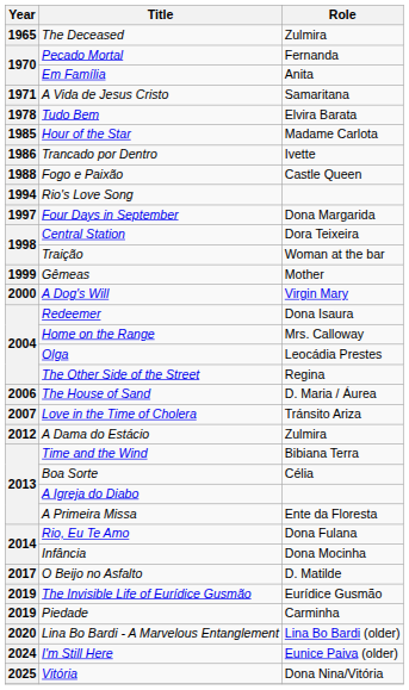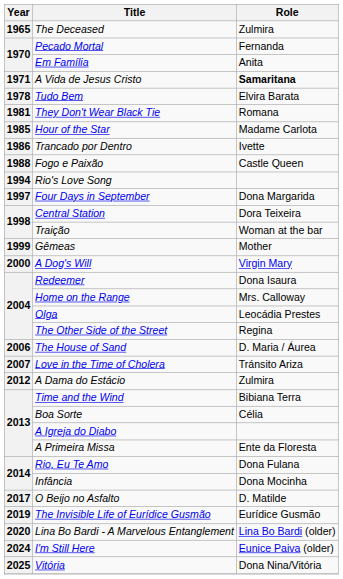 <table class="wikitable sortable">
 <tr>
 <th>Year</th>
 <th>Title</th>
 <th>Role</th>
 </tr>
 <tr>
 <th>1965</th>
 <td><em>The Deceased</em></td>
 <td>Zulmira</td>
 </tr>
 <tr>
 <th rowspan="2">1970</th>
 <td><em><a href='#'>Pecado Mortal</a></em></td>
 <td>Fernanda</td>
 </tr>
 <tr>
 <td><em><a href='#'>Em Família</a></em></td>
 <td>Anita</td>
 </tr>
 <tr>
 <th>1971</th>
 <td><em>A Vida de Jesus Cristo</em></td>
-<td>Samaritana</td>
+<td><strong>Samaritana</strong></td>
 </tr>
 <tr>
 <th>1978</th>
 <td><em><a href='#'>Tudo Bem</a></em></td>
 <td>Elvira Barata</td>
+</tr>
+<tr>
+<th>1981</th>
+<td><em><a href='#'>They Don't Wear Black Tie</a></em></td>
+<td>Romana</td>
 </tr>
 <tr>
 <th>1985</th>
 <td><em><a href='#'>Hour of the Star</a></em></td>
 <td>Madame Carlota</td>
 </tr>
 <tr>
 <th>1986</th>
 <td><em>Trancado por Dentro</em></td>
 <td>Ivette</td>
 </tr>
 <tr>
 <th>1988</th>
 <td><em>Fogo e Paixão</em></td>
 <td>Castle Queen</td>
 </tr>
 <tr>
 <th>1994</th>
 <td><em>Rio's Love Song</em></td>
 <td></td>
 </tr>
 <tr>
 <th>1997</th>
 <td><em><a href='#'>Four Days in September</a></em></td>
 <td>Dona Margarida</td>
 </tr>
 <tr>
 <th rowspan="2">1998</th>
 <td><em><a href='#'>Central Station</a></em></td>
 <td>Dora Teixeira</td>
 </tr>
 <tr>
 <td><em>Traição</em></td>
 <td>Woman at the bar</td>
 </tr>
 <tr>
 <th>1999</th>
 <td><em>Gêmeas</em></td>
 <td>Mother</td>
 </tr>
 <tr>
 <th>2000</th>
 <td><em><a href='#'>A Dog's Will</a></em></td>
 <td><a href='#'>Virgin Mary</a></td>
 </tr>
 <tr>
 <th rowspan="4">2004</th>
 <td><em><a href='#'>Redeemer</a></em></td>
 <td>Dona Isaura</td>
 </tr>
 <tr>
 <td><em><a href='#'>Home on the Range</a></em></td>
 <td>Mrs. Calloway</td>
 </tr>
 <tr>
 <td><em><a href='#'>Olga</a></em></td>
 <td>Leocádia Prestes</td>
 </tr>
 <tr>
 <td><em><a href='#'>The Other Side of the Street</a></em></td>
 <td>Regina</td>
 </tr>
 <tr>
 <th>2006</th>
 <td><em><a href='#'>The House of Sand</a></em></td>
 <td>D. Maria / Áurea</td>
 </tr>
 <tr>
 <th>2007</th>
 <td><em><a href='#'>Love in the Time of Cholera</a></em></td>
 <td>Tránsito Ariza</td>
 </tr>
 <tr>
 <th>2012</th>
 <td><em>A Dama do Estácio</em></td>
 <td>Zulmira</td>
 </tr>
 <tr>
 <th rowspan="4">2013</th>
 <td><em><a href='#'>Time and the Wind</a></em></td>
 <td>Bibiana Terra</td>
 </tr>
 <tr>
 <td><em>Boa Sorte</em></td>
 <td>Célia</td>
 </tr>
 <tr>
 <td><em><a href='#'>A Igreja do Diabo</a></em></td>
 <td></td>
 </tr>
 <tr>
 <td><em>A Primeira Missa</em></td>
 <td>Ente da Floresta</td>
 </tr>
 <tr>
 <th rowspan="2">2014</th>
 <td><em><a href='#'>Rio, Eu Te Amo</a></em></td>
 <td>Dona Fulana</td>
 </tr>
 <tr>
 <td><em>Infância</em></td>
 <td>Dona Mocinha</td>
 </tr>
 <tr>
 <th>2017</th>
 <td><em>O Beijo no Asfalto</em></td>
 <td>D. Matilde</td>
 </tr>
 <tr>
 <th>2019</th>
 <td><em><a href='#'>The Invisible Life of Eurídice Gusmão</a></em></td>
 <td>Eurídice Gusmão</td>
 </tr>
 <tr>
-<th>2019</th>
-<td><em>Piedade</em></td>
-<td>Carminha</td>
-</tr>
-<tr>
 <th>2020</th>
 <td><em>Lina Bo Bardi - A Marvelous Entanglement</em></td>
 <td><a href='#'>Lina Bo Bardi</a> (older)</td>
 </tr>
 <tr>
 <th>2024</th>
 <td><em><a href='#'>I'm Still Here</a></em></td>
 <td><a href='#'>Eunice Paiva</a> (older)</td>
 </tr>
 <tr>
 <th>2025</th>
 <td><em><a href='#'>Vitória</a></em></td>
 <td>Dona Nina/Vitória</td>
 </tr>
 <tr>
 </tr>
 </table>
